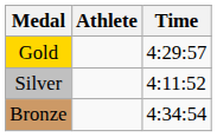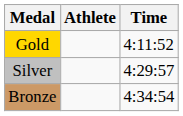 <table class="wikitable">
 <tr>
 <th>Medal</th>
 <th>Athlete</th>
 <th>Time</th>
 </tr>
 <tr>
 <td style="text-align:center;background-color:gold;">Gold</td>
 <td></td>
-<td>4:29:57</td>
+<td>4:11:52</td>
 </tr>
 <tr>
 <td style="text-align:center;background-color:silver;">Silver</td>
 <td></td>
-<td>4:11:52</td>
+<td>4:29:57</td>
 </tr>
 <tr>
 <td style="text-align:center;background-color:#CC9966;">Bronze</td>
 <td></td>
 <td>4:34:54</td>
 </tr>
 </table>
